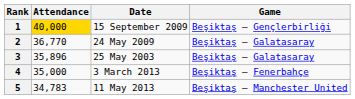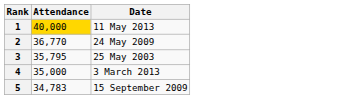 <table class="wikitable">
 <tr>
 <th>Rank</th>
 <th>Attendance</th>
 <th>Date</th>
-<th>Game</th>
 </tr>
 <tr>
 <th>1</th>
 <td style="background: gold;">40,000</td>
-<td>15 September 2009</td>
-<td><a href='#'>Beşiktaş</a> – <a href='#'>Gençlerbirliği</a></td>
+<td>11 May 2013</td>
 </tr>
 <tr>
 <th>2</th>
 <td>36,770</td>
 <td>24 May 2009</td>
-<td><a href='#'>Beşiktaş</a> – <a href='#'>Galatasaray</a></td>
 </tr>
 <tr>
 <th>3</th>
-<td>35,896</td>
+<td>35,795</td>
 <td>25 May 2003</td>
-<td><a href='#'>Beşiktaş</a> – <a href='#'>Galatasaray</a></td>
 </tr>
 <tr>
 <th>4</th>
 <td>35,000</td>
 <td>3 March 2013</td>
-<td><a href='#'>Beşiktaş</a> – <a href='#'>Fenerbahçe</a></td>
 </tr>
 <tr>
 <th>5</th>
 <td>34,783</td>
-<td>11 May 2013</td>
-<td><a href='#'>Beşiktaş</a> – <a href='#'>Manchester United</a></td>
+<td>15 September 2009</td>
 </tr>
 </table>
